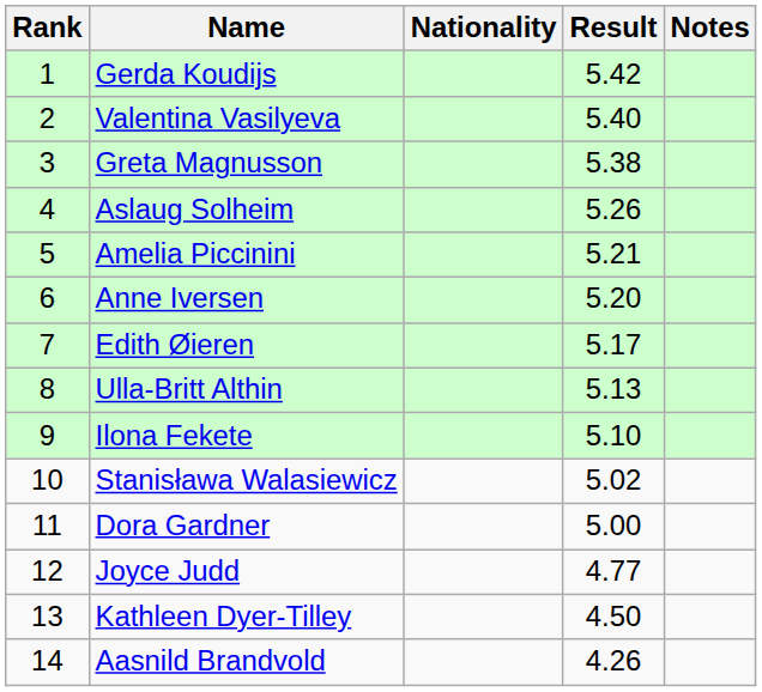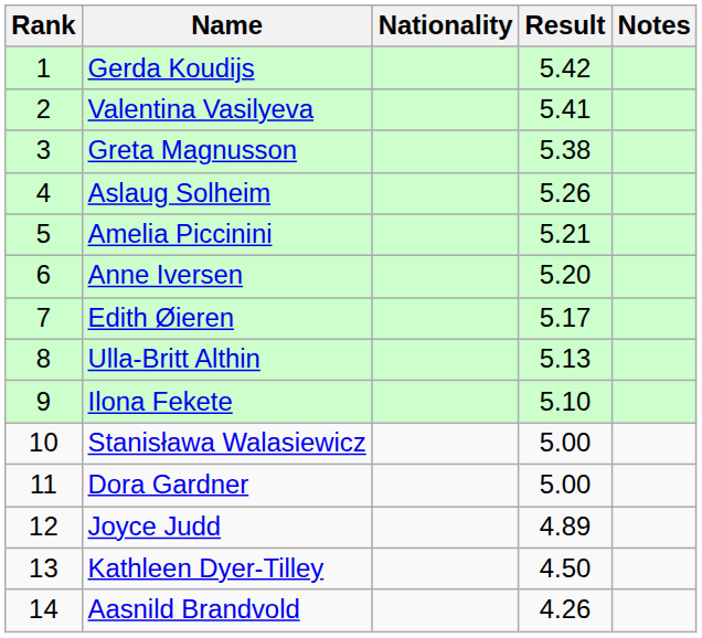 <table class="wikitable sortable" style="text-align:center">
 <tr>
 <th>Rank</th>
 <th>Name</th>
 <th>Nationality</th>
 <th>Result</th>
 <th>Notes</th>
 </tr>
 <tr bgcolor=ccffcc>
 <td>1</td>
 <td align=left><a href='#'>Gerda Koudijs</a></td>
 <td align=left></td>
 <td>5.42</td>
 <td></td>
 </tr>
 <tr bgcolor=ccffcc>
 <td>2</td>
 <td align=left><a href='#'>Valentina Vasilyeva</a></td>
 <td align=left></td>
-<td>5.40</td>
+<td>5.41</td>
 <td></td>
 </tr>
 <tr bgcolor=ccffcc>
 <td>3</td>
 <td align=left><a href='#'>Greta Magnusson</a></td>
 <td align=left></td>
 <td>5.38</td>
 <td></td>
 </tr>
 <tr bgcolor=ccffcc>
 <td>4</td>
 <td align=left><a href='#'>Aslaug Solheim</a></td>
 <td align=left></td>
 <td>5.26</td>
 <td></td>
 </tr>
 <tr bgcolor=ccffcc>
 <td>5</td>
 <td align=left><a href='#'>Amelia Piccinini</a></td>
 <td align=left></td>
 <td>5.21</td>
 <td></td>
 </tr>
 <tr bgcolor=ccffcc>
 <td>6</td>
 <td align=left><a href='#'>Anne Iversen</a></td>
 <td align=left></td>
 <td>5.20</td>
 <td></td>
 </tr>
 <tr bgcolor=ccffcc>
 <td>7</td>
 <td align=left><a href='#'>Edith Øieren</a></td>
 <td align=left></td>
 <td>5.17</td>
 <td></td>
 </tr>
 <tr bgcolor=ccffcc>
 <td>8</td>
 <td align=left><a href='#'>Ulla-Britt Althin</a></td>
 <td align=left></td>
 <td>5.13</td>
 <td></td>
 </tr>
 <tr bgcolor=ccffcc>
 <td>9</td>
 <td align=left><a href='#'>Ilona Fekete</a></td>
 <td align=left></td>
 <td>5.10</td>
 <td></td>
 </tr>
 <tr>
 <td>10</td>
 <td align=left><a href='#'>Stanisława Walasiewicz</a></td>
 <td align=left></td>
-<td>5.02</td>
+<td>5.00</td>
 <td></td>
 </tr>
 <tr>
 <td>11</td>
 <td align=left><a href='#'>Dora Gardner</a></td>
 <td align=left></td>
 <td>5.00</td>
 <td></td>
 </tr>
 <tr>
 <td>12</td>
 <td align=left><a href='#'>Joyce Judd</a></td>
 <td align=left></td>
-<td>4.77</td>
+<td>4.89</td>
 <td></td>
 </tr>
 <tr>
 <td>13</td>
 <td align=left><a href='#'>Kathleen Dyer-Tilley</a></td>
 <td align=left></td>
 <td>4.50</td>
 <td></td>
 </tr>
 <tr>
 <td>14</td>
 <td align=left><a href='#'>Aasnild Brandvold</a></td>
 <td align=left></td>
 <td>4.26</td>
 <td></td>
 </tr>
 </table>
